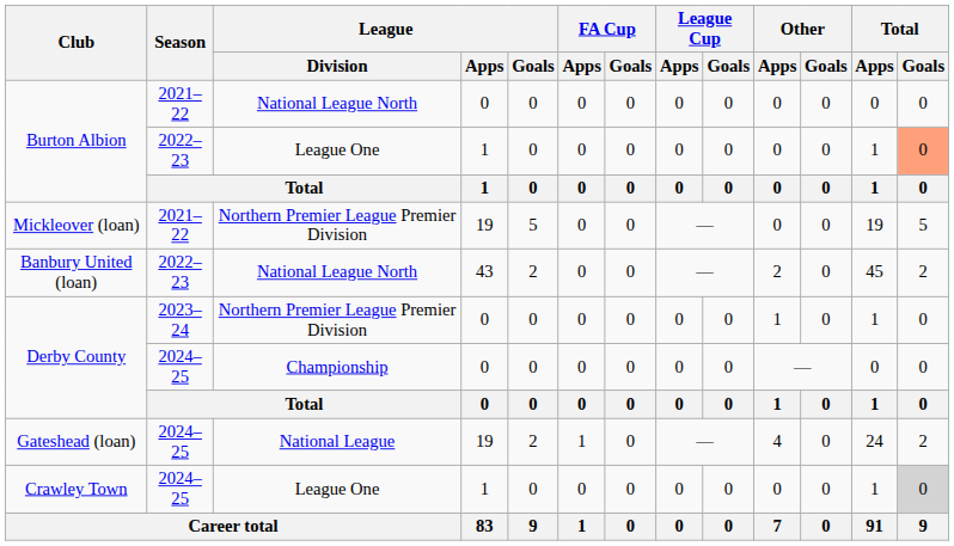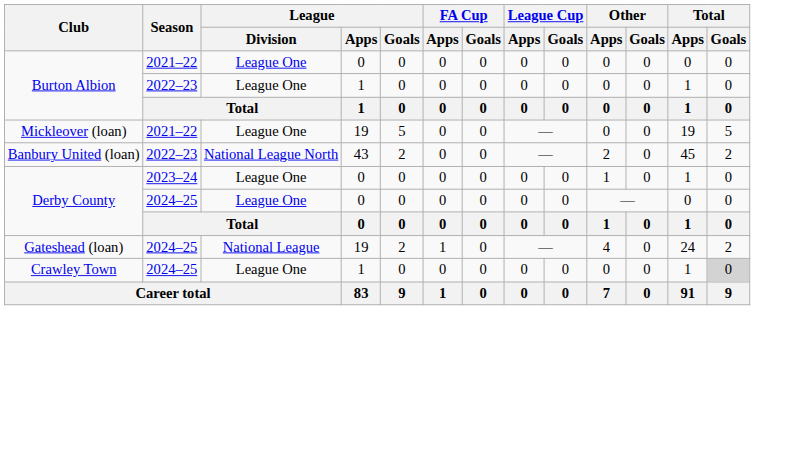 <table class="wikitable" style="text-align: center;">
 <tr>
 <th rowspan="2">Club</th>
 <th rowspan="2">Season</th>
 <th colspan="3">League</th>
 <th colspan="2"><a href='#'>FA Cup</a></th>
 <th colspan="2"><a href='#'>League Cup</a></th>
 <th colspan="2">Other</th>
 <th colspan="2">Total</th>
 </tr>
 <tr>
 <th>Division</th>
 <th>Apps</th>
 <th>Goals</th>
 <th>Apps</th>
 <th>Goals</th>
 <th>Apps</th>
 <th>Goals</th>
 <th>Apps</th>
 <th>Goals</th>
 <th>Apps</th>
 <th>Goals</th>
 </tr>
 <tr>
 <td rowspan="3"><a href='#'>Burton Albion</a></td>
 <td><a href='#'>2021–22</a></td>
-<td><a href='#'>National League North</a></td>
+<td><a href='#'>League One</a></td>
 <td>0</td>
 <td>0</td>
 <td>0</td>
 <td>0</td>
 <td>0</td>
 <td>0</td>
 <td>0</td>
 <td>0</td>
 <td>0</td>
 <td>0</td>
 </tr>
 <tr>
 <td><a href='#'>2022–23</a></td>
 <td>League One</td>
 <td>1</td>
 <td>0</td>
 <td>0</td>
 <td>0</td>
 <td>0</td>
 <td>0</td>
 <td>0</td>
 <td>0</td>
 <td>1</td>
-<td style="background: lightsalmon;">0</td>
+<td>0</td>
 </tr>
 <tr>
 <th colspan="2">Total</th>
 <th>1</th>
 <th>0</th>
 <th>0</th>
 <th>0</th>
 <th>0</th>
 <th>0</th>
 <th>0</th>
 <th>0</th>
 <th>1</th>
 <th>0</th>
 </tr>
 <tr>
 <td><a href='#'>Mickleover</a> (loan)</td>
 <td><a href='#'>2021–22</a></td>
-<td><a href='#'>Northern Premier League</a> Premier Division</td>
+<td>League One</td>
 <td>19</td>
 <td>5</td>
 <td>0</td>
 <td>0</td>
 <td colspan="2">—</td>
 <td>0</td>
 <td>0</td>
 <td>19</td>
 <td>5</td>
 </tr>
 <tr>
 <td><a href='#'>Banbury United</a> (loan)</td>
 <td><a href='#'>2022–23</a></td>
 <td><a href='#'>National League North</a></td>
 <td>43</td>
 <td>2</td>
 <td>0</td>
 <td>0</td>
 <td colspan="2">—</td>
 <td>2</td>
 <td>0</td>
 <td>45</td>
 <td>2</td>
 </tr>
 <tr>
 <td rowspan="3"><a href='#'>Derby County</a></td>
 <td><a href='#'>2023–24</a></td>
-<td><a href='#'>Northern Premier League</a> Premier Division</td>
+<td>League One</td>
 <td>0</td>
 <td>0</td>
 <td>0</td>
 <td>0</td>
 <td>0</td>
 <td>0</td>
 <td>1</td>
 <td>0</td>
 <td>1</td>
 <td>0</td>
 </tr>
 <tr>
 <td><a href='#'>2024–25</a></td>
-<td><a href='#'>Championship</a></td>
+<td><a href='#'>League One</a></td>
 <td>0</td>
 <td>0</td>
 <td>0</td>
 <td>0</td>
 <td>0</td>
 <td>0</td>
 <td colspan=2>—</td>
 <td>0</td>
 <td>0</td>
 </tr>
 <tr>
 <th colspan="2">Total</th>
 <th>0</th>
 <th>0</th>
 <th>0</th>
 <th>0</th>
 <th>0</th>
 <th>0</th>
 <th>1</th>
 <th>0</th>
 <th>1</th>
 <th>0</th>
 </tr>
 <tr>
 <td><a href='#'>Gateshead</a> (loan)</td>
 <td><a href='#'>2024–25</a></td>
 <td><a href='#'>National League</a></td>
 <td>19</td>
 <td>2</td>
 <td>1</td>
 <td>0</td>
 <td colspan="2">—</td>
 <td>4</td>
 <td>0</td>
 <td>24</td>
 <td>2</td>
 </tr>
 <tr>
 <td><a href='#'>Crawley Town</a></td>
 <td><a href='#'>2024–25</a></td>
 <td>League One</td>
 <td>1</td>
 <td>0</td>
 <td>0</td>
 <td>0</td>
 <td>0</td>
 <td>0</td>
 <td>0</td>
 <td>0</td>
 <td>1</td>
 <td style="background: lightgrey;">0</td>
 </tr>
 <tr>
 <th colspan="3">Career total</th>
 <th>83</th>
 <th>9</th>
 <th>1</th>
 <th>0</th>
 <th>0</th>
 <th>0</th>
 <th>7</th>
 <th>0</th>
 <th>91</th>
 <th>9</th>
 </tr>
 </table>
